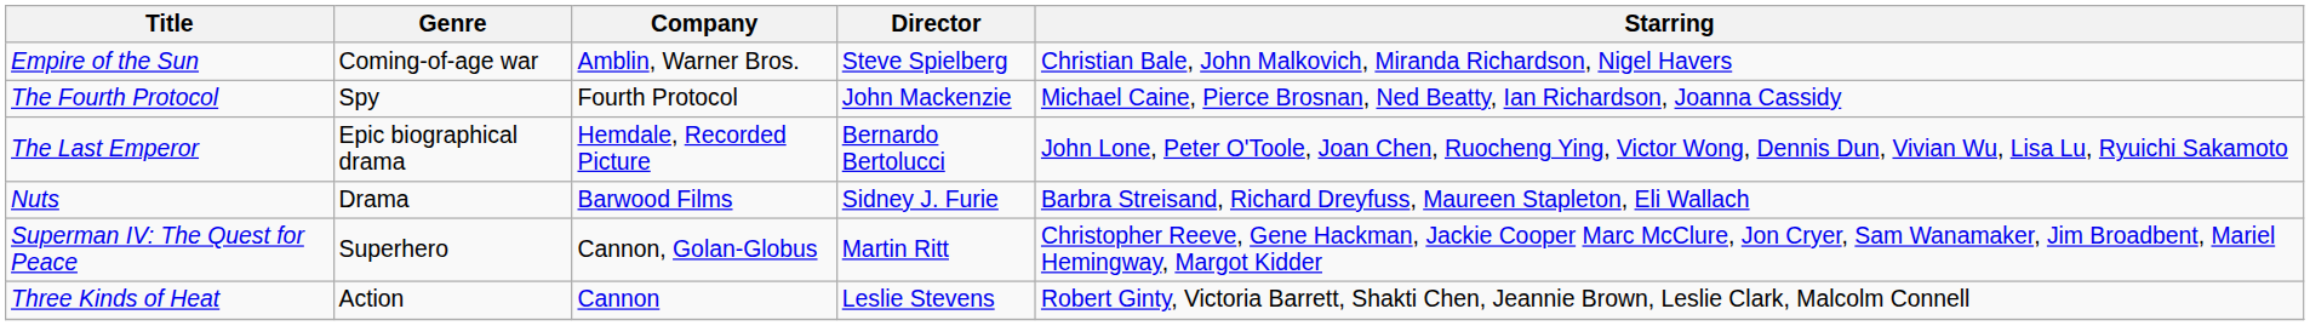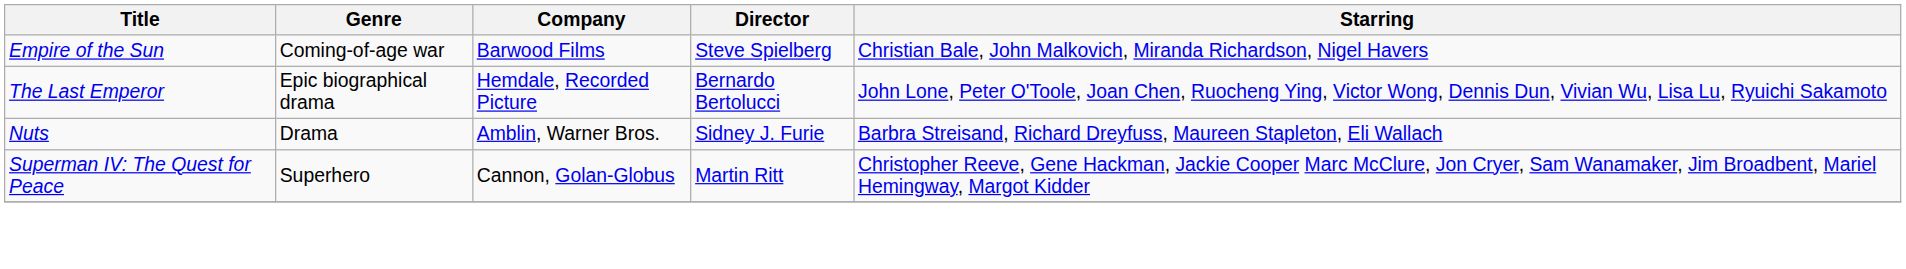 <table class="wikitable unsortable">
 <tr>
 <th>Title</th>
 <th>Genre</th>
 <th>Company</th>
 <th>Director</th>
 <th>Starring</th>
 </tr>
 <tr>
 <td><em><a href='#'>Empire of the Sun</a></em></td>
 <td>Coming-of-age war</td>
-<td><a href='#'>Amblin</a>, Warner Bros.</td>
+<td><a href='#'>Barwood Films</a></td>
 <td><a href='#'>Steve Spielberg</a></td>
 <td><a href='#'>Christian Bale</a>, <a href='#'>John Malkovich</a>, <a href='#'>Miranda Richardson</a>, <a href='#'>Nigel Havers</a></td>
-</tr>
-<tr>
-<td><em><a href='#'>The Fourth Protocol</a></em></td>
-<td>Spy</td>
-<td>Fourth Protocol</td>
-<td><a href='#'>John Mackenzie</a></td>
-<td><a href='#'>Michael Caine</a>, <a href='#'>Pierce Brosnan</a>, <a href='#'>Ned Beatty</a>, <a href='#'>Ian Richardson</a>, <a href='#'>Joanna Cassidy</a></td>
 </tr>
 <tr>
 <td><em><a href='#'>The Last Emperor</a></em></td>
 <td>Epic biographical drama</td>
 <td><a href='#'>Hemdale</a>, <a href='#'>Recorded Picture</a></td>
 <td><a href='#'>Bernardo Bertolucci</a></td>
 <td><a href='#'>John Lone</a>, <a href='#'>Peter O'Toole</a>, <a href='#'>Joan Chen</a>, <a href='#'>Ruocheng Ying</a>, <a href='#'>Victor Wong</a>, <a href='#'>Dennis Dun</a>, <a href='#'>Vivian Wu</a>, <a href='#'>Lisa Lu</a>, <a href='#'>Ryuichi Sakamoto</a></td>
 </tr>
 <tr>
 <td><em><a href='#'>Nuts</a></em></td>
 <td>Drama</td>
-<td><a href='#'>Barwood Films</a></td>
+<td><a href='#'>Amblin</a>, Warner Bros.</td>
 <td><a href='#'>Sidney J. Furie</a></td>
 <td><a href='#'>Barbra Streisand</a>, <a href='#'>Richard Dreyfuss</a>, <a href='#'>Maureen Stapleton</a>, <a href='#'>Eli Wallach</a></td>
 </tr>
 <tr>
 <td><em><a href='#'>Superman IV: The Quest for Peace</a></em></td>
 <td>Superhero</td>
 <td>Cannon, <a href='#'>Golan-Globus</a></td>
 <td><a href='#'>Martin Ritt</a></td>
 <td><a href='#'>Christopher Reeve</a>, <a href='#'>Gene Hackman</a>, <a href='#'>Jackie Cooper</a> <a href='#'>Marc McClure</a>, <a href='#'>Jon Cryer</a>, <a href='#'>Sam Wanamaker</a>, <a href='#'>Jim Broadbent</a>, <a href='#'>Mariel Hemingway</a>, <a href='#'>Margot Kidder</a></td>
 </tr>
 <tr>
-<td><em><a href='#'>Three Kinds of Heat</a></em></td>
-<td>Action</td>
-<td><a href='#'>Cannon</a></td>
-<td><a href='#'>Leslie Stevens</a></td>
-<td><a href='#'>Robert Ginty</a>, Victoria Barrett, Shakti Chen, Jeannie Brown, Leslie Clark, Malcolm Connell</td>
-</tr>
-<tr>
 </tr>
 </table>
